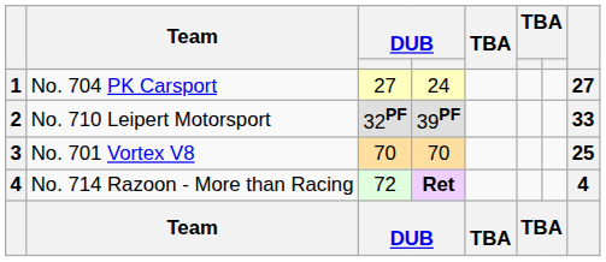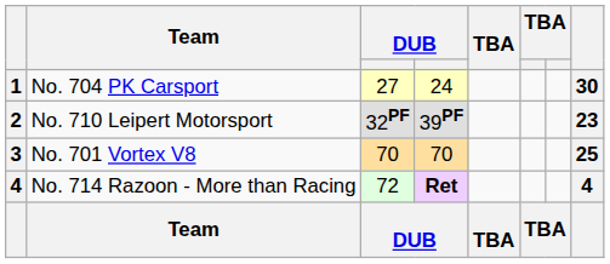 <table align=left| class="wikitable" style="font-size: 85%; text-align: center">
 <tr valign="top">
 <th rowspan=2 valign=middle></th>
 <th rowspan=2 valign=middle>Team</th>
 <th colspan=2><br><a href='#'>DUB</a></th>
 <th rowspan=2><br>TBA</th>
 <th colspan=2>TBA</th>
 <th rowspan=2 valign=middle>  </th>
 </tr>
 <tr>
 <th></th>
 <th></th>
 <th></th>
 <th></th>
 </tr>
 <tr>
 <th>1</th>
 <td align=left> No. 704 <a href='#'>PK Carsport</a></td>
 <td style="background:#FFFFBF;">27</td>
 <td style="background:#FFFFBF;">24</td>
 <td></td>
 <td></td>
 <td></td>
-<th>27</th>
+<th>30</th>
 </tr>
 <tr>
 <th>2</th>
 <td align=left> No. 710 Leipert Motorsport</td>
 <td style="background:#DFDFDF;">32<sup><strong>PF</strong></sup></td>
 <td style="background:#DFDFDF;">39<sup><strong>PF</strong></sup></td>
 <td></td>
 <td></td>
 <td></td>
-<th>33</th>
+<th>23</th>
 </tr>
 <tr>
 <th>3</th>
 <td align=left> No. 701 <a href='#'>Vortex V8</a></td>
 <td style="background:#FFDF9F;">70</td>
 <td style="background:#FFDF9F;">70</td>
 <td></td>
 <td></td>
 <td></td>
 <th>25</th>
 </tr>
 <tr>
 <th>4</th>
 <td align=left> No. 714 Razoon - More than Racing</td>
 <td style="background:#DFFFDF;">72</td>
 <td style="background:#EFCFFF;"><strong>Ret</strong></td>
 <td></td>
 <td></td>
 <td></td>
 <th>4</th>
 </tr>
 <tr>
 <th valign=middle></th>
 <th valign=middle>Team</th>
 <th colspan=2><br><a href='#'>DUB</a></th>
 <th><br>TBA</th>
 <th colspan=2>TBA</th>
 <th valign=middle>  </th>
 </tr>
 </table>
